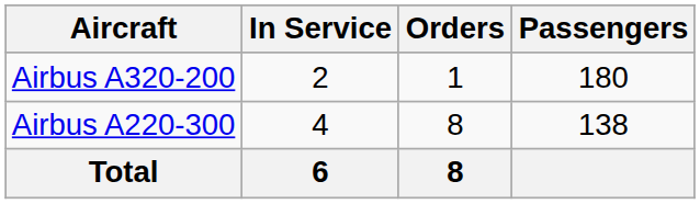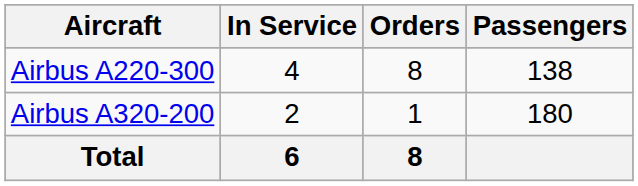 <table class="wikitable" style="margin:1em auto; border-collapse:collapse;text-align:center">
 <tr>
 <th>Aircraft</th>
 <th>In Service</th>
 <th>Orders</th>
 <th>Passengers</th>
 </tr>
 <tr>
+<td><a href='#'>Airbus A220-300</a></td>
+<td>4</td>
+<td>8</td>
+<td>138</td>
+</tr>
+<tr>
 <td><a href='#'>Airbus A320-200</a></td>
 <td>2</td>
 <td>1</td>
 <td>180</td>
-</tr>
-<tr>
-<td><a href='#'>Airbus A220-300</a></td>
-<td>4</td>
-<td>8</td>
-<td>138</td>
 </tr>
 <tr>
 <th>Total</th>
 <th>6</th>
 <th>8</th>
 <th></th>
 </tr>
 </table>
